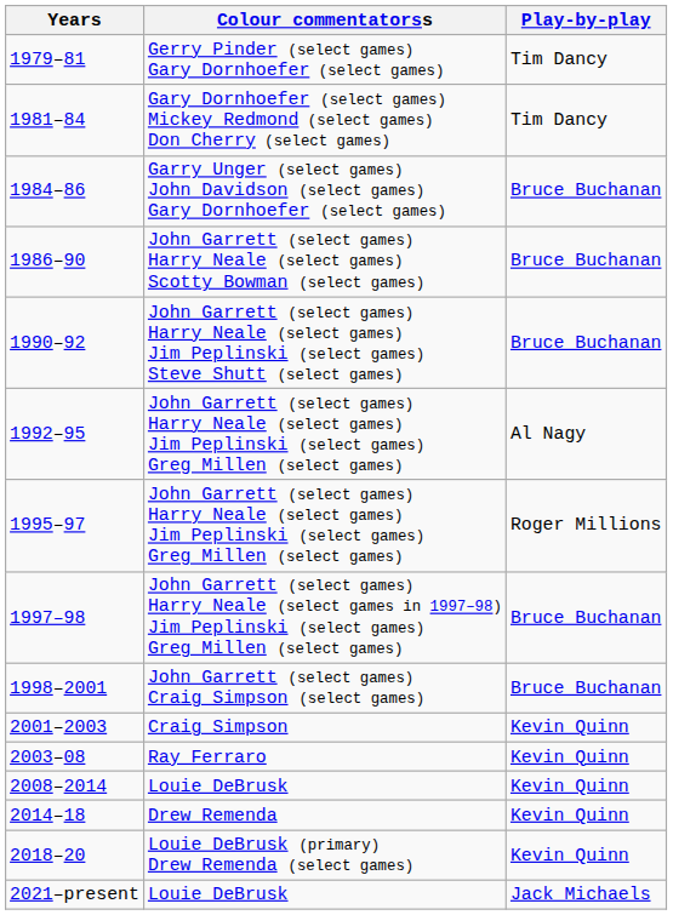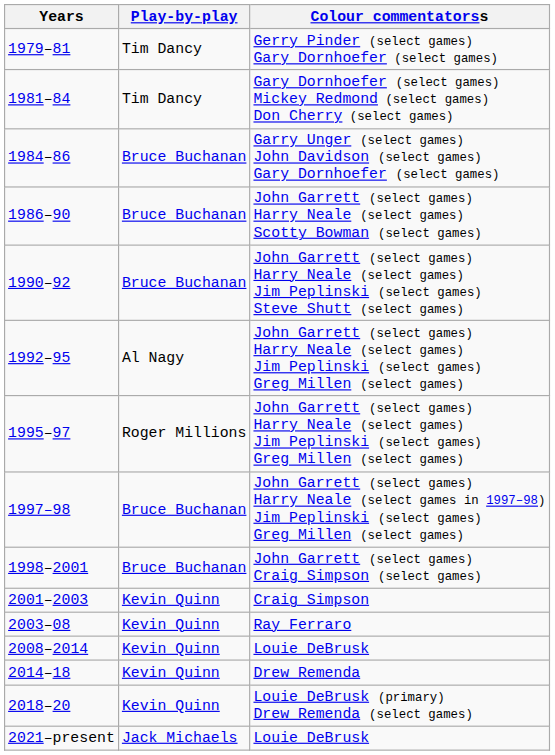 <table class="wikitable">
 <tr>
 <th>Years</th>
+<th><a href='#'>Play-by-play</a></th>
 <th><a href='#'>Colour commentators</a>s</th>
-<th><a href='#'>Play-by-play</a></th>
 </tr>
 <tr>
 <td><a href='#'>1979</a>–<a href='#'>81</a></td>
+<td>Tim Dancy</td>
 <td><a href='#'>Gerry Pinder</a> <small>(select games)</small><br><a href='#'>Gary Dornhoefer</a><small> (select games)</small></td>
-<td>Tim Dancy</td>
 </tr>
 <tr>
 <td><a href='#'>1981</a>–<a href='#'>84</a></td>
+<td>Tim Dancy</td>
 <td><a href='#'>Gary Dornhoefer</a> <small>(select games)</small><br><a href='#'>Mickey Redmond</a><small> (select games)</small><br><a href='#'>Don Cherry</a><small> (select games)</small><br></td>
-<td>Tim Dancy</td>
 </tr>
 <tr>
 <td><a href='#'>1984</a>–<a href='#'>86</a></td>
+<td><a href='#'>Bruce Buchanan</a></td>
 <td><a href='#'>Garry Unger</a> <small>(select games)</small><br><a href='#'>John Davidson</a> <small>(select games)</small><br><a href='#'>Gary Dornhoefer</a> <small>(select games)</small></td>
-<td><a href='#'>Bruce Buchanan</a></td>
 </tr>
 <tr>
 <td><a href='#'>1986</a>–<a href='#'>90</a></td>
+<td><a href='#'>Bruce Buchanan</a></td>
 <td><a href='#'>John Garrett</a> <small>(select games)</small><br><a href='#'>Harry Neale</a> <small>(select games)</small><br><a href='#'>Scotty Bowman</a> <small>(select games)</small></td>
-<td><a href='#'>Bruce Buchanan</a></td>
 </tr>
 <tr>
 <td><a href='#'>1990</a>–<a href='#'>92</a></td>
+<td><a href='#'>Bruce Buchanan</a></td>
 <td><a href='#'>John Garrett</a> <small>(select games)</small><br><a href='#'>Harry Neale</a> <small>(select games)</small><br><a href='#'>Jim Peplinski</a> <small>(select games)</small><br><a href='#'>Steve Shutt</a> <small>(select games)</small></td>
-<td><a href='#'>Bruce Buchanan</a></td>
 </tr>
 <tr>
 <td><a href='#'>1992</a>–<a href='#'>95</a></td>
+<td>Al Nagy</td>
 <td><a href='#'>John Garrett</a> <small>(select games)</small><br><a href='#'>Harry Neale</a> <small>(select games)</small><br><a href='#'>Jim Peplinski</a> <small>(select games)</small><br><a href='#'>Greg Millen</a> <small>(select games)</small></td>
-<td>Al Nagy</td>
 </tr>
 <tr>
 <td><a href='#'>1995</a>–<a href='#'>97</a></td>
+<td>Roger Millions</td>
 <td><a href='#'>John Garrett</a> <small>(select games)</small><br><a href='#'>Harry Neale</a> <small>(select games)</small><br><a href='#'>Jim Peplinski</a> <small>(select games)</small><br><a href='#'>Greg Millen</a> <small>(select games)</small></td>
-<td>Roger Millions</td>
 </tr>
 <tr>
 <td><a href='#'>1997–98</a></td>
+<td><a href='#'>Bruce Buchanan</a></td>
 <td><a href='#'>John Garrett</a> <small>(select games)</small><br><a href='#'>Harry Neale</a> <small>(select games in <a href='#'>1997–98</a>)</small><br><a href='#'>Jim Peplinski</a> <small>(select games)</small><br><a href='#'>Greg Millen</a> <small>(select games)</small></td>
-<td><a href='#'>Bruce Buchanan</a></td>
 </tr>
 <tr>
 <td><a href='#'>1998</a>–<a href='#'>2001</a></td>
+<td><a href='#'>Bruce Buchanan</a></td>
 <td><a href='#'>John Garrett</a> <small>(select games)</small><br><a href='#'>Craig Simpson</a> <small>(select games)</small></td>
-<td><a href='#'>Bruce Buchanan</a></td>
 </tr>
 <tr>
 <td><a href='#'>2001</a>–<a href='#'>2003</a></td>
+<td><a href='#'>Kevin Quinn</a></td>
 <td><a href='#'>Craig Simpson</a></td>
-<td><a href='#'>Kevin Quinn</a></td>
 </tr>
 <tr>
 <td><a href='#'>2003</a>–<a href='#'>08</a></td>
+<td><a href='#'>Kevin Quinn</a></td>
 <td><a href='#'>Ray Ferraro</a></td>
-<td><a href='#'>Kevin Quinn</a></td>
 </tr>
 <tr>
 <td><a href='#'>2008</a>–<a href='#'>2014</a></td>
+<td><a href='#'>Kevin Quinn</a></td>
 <td><a href='#'>Louie DeBrusk</a></td>
-<td><a href='#'>Kevin Quinn</a></td>
 </tr>
 <tr>
 <td><a href='#'>2014</a>–<a href='#'>18</a></td>
+<td><a href='#'>Kevin Quinn</a></td>
 <td><a href='#'>Drew Remenda</a></td>
-<td><a href='#'>Kevin Quinn</a></td>
 </tr>
 <tr>
 <td><a href='#'>2018</a>–<a href='#'>20</a></td>
+<td><a href='#'>Kevin Quinn</a></td>
 <td><a href='#'>Louie DeBrusk</a> <small>(primary)</small><br><a href='#'>Drew Remenda</a> <small>(select games)</small></td>
-<td><a href='#'>Kevin Quinn</a></td>
 </tr>
 <tr>
 <td><a href='#'>2021</a>–present</td>
+<td><a href='#'>Jack Michaels</a></td>
 <td><a href='#'>Louie DeBrusk</a></td>
-<td><a href='#'>Jack Michaels</a></td>
 </tr>
 </table>
